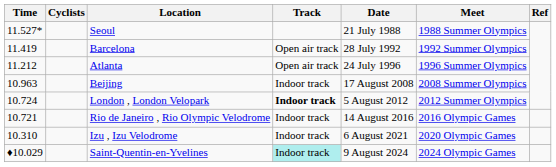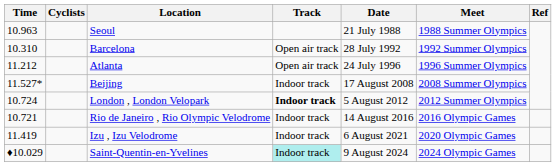 <table class="wikitable">
 <tr align="left">
 <th>Time</th>
 <th>Cyclists</th>
 <th>Location</th>
 <th>Track</th>
 <th>Date</th>
 <th>Meet</th>
 <th>Ref</th>
 </tr>
 <tr>
-<td>11.527*</td>
+<td>10.963</td>
 <td></td>
 <td><a href='#'>Seoul</a> </td>
 <td></td>
 <td>21 July 1988</td>
 <td><a href='#'>1988 Summer Olympics</a></td>
 </tr>
 <tr>
-<td>11.419</td>
+<td>10.310</td>
 <td></td>
 <td><a href='#'>Barcelona</a> </td>
 <td>Open air track</td>
 <td>28 July 1992</td>
 <td><a href='#'>1992 Summer Olympics</a></td>
 </tr>
 <tr>
 <td>11.212</td>
 <td></td>
 <td><a href='#'>Atlanta</a> </td>
 <td>Open air track</td>
 <td>24 July 1996</td>
 <td><a href='#'>1996 Summer Olympics</a></td>
 </tr>
 <tr>
-<td>10.963</td>
+<td>11.527*</td>
 <td></td>
 <td><a href='#'>Beijing</a> </td>
 <td>Indoor track</td>
 <td>17 August 2008</td>
 <td><a href='#'>2008 Summer Olympics</a></td>
 </tr>
 <tr>
 <td>10.724</td>
 <td></td>
 <td><a href='#'>London</a> , <a href='#'>London Velopark</a></td>
 <td><strong>Indoor track</strong></td>
 <td>5 August 2012</td>
 <td><a href='#'>2012 Summer Olympics</a></td>
 </tr>
 <tr>
 <td>10.721</td>
 <td></td>
 <td><a href='#'>Rio de Janeiro</a> , <a href='#'>Rio Olympic Velodrome</a></td>
 <td>Indoor track</td>
 <td>14 August 2016</td>
 <td><a href='#'>2016 Olympic Games</a></td>
 <td></td>
 </tr>
 <tr>
-<td>10.310</td>
+<td>11.419</td>
 <td></td>
 <td><a href='#'>Izu</a> , <a href='#'>Izu Velodrome</a></td>
 <td>Indoor track</td>
 <td>6 August 2021</td>
 <td><a href='#'>2020 Olympic Games</a></td>
 <td></td>
 </tr>
 <tr>
 <td>♦10.029</td>
 <td></td>
 <td> <a href='#'>Saint-Quentin-en-Yvelines</a></td>
 <td style="background: paleturquoise;">Indoor track</td>
 <td>9 August 2024</td>
 <td><a href='#'>2024 Olympic Games</a></td>
 <td></td>
 </tr>
 </table>
